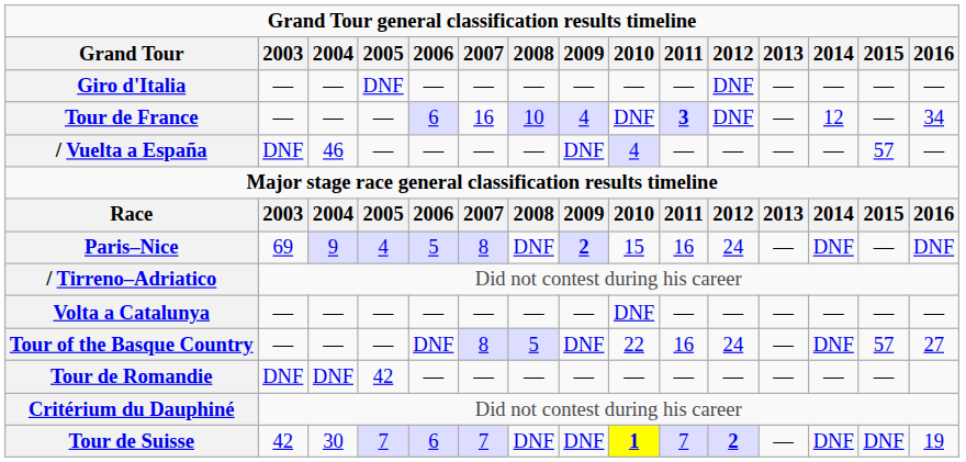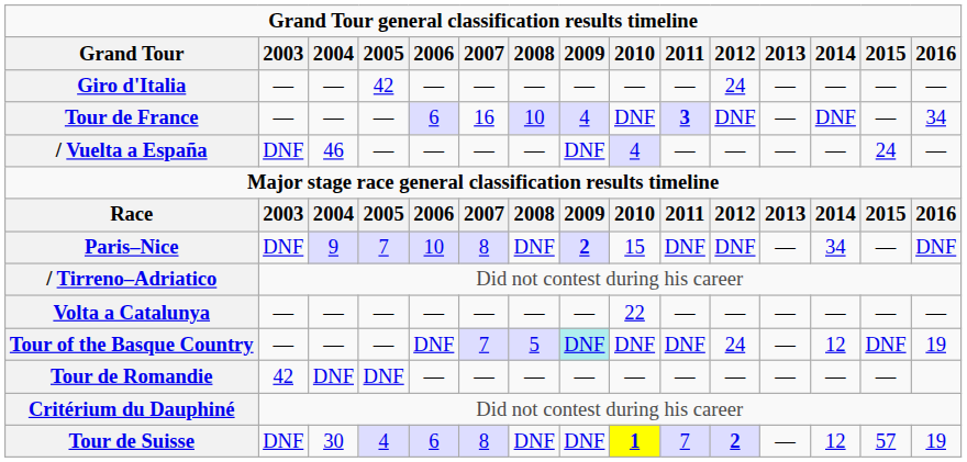 <table class="wikitable plainrowheaders">
 <tr>
 <td colspan="21" style="text-align:center;"><strong>Grand Tour general classification results timeline</strong></td>
 </tr>
 <tr>
 <th scope="col">Grand Tour</th>
 <th scope="col">2003</th>
 <th scope="col">2004</th>
 <th scope="col">2005</th>
 <th scope="col">2006</th>
 <th scope="col">2007</th>
 <th scope="col">2008</th>
 <th scope="col">2009</th>
 <th scope="col">2010</th>
 <th scope="col">2011</th>
 <th scope="col">2012</th>
 <th scope="col">2013</th>
 <th scope="col">2014</th>
 <th scope="col">2015</th>
 <th scope="col">2016</th>
 </tr>
 <tr style="text-align:center;">
 <th scope="row"> <a href='#'>Giro d'Italia</a></th>
 <td>—</td>
 <td>—</td>
-<td><a href='#'>DNF</a></td>
+<td><a href='#'>42</a></td>
 <td>—</td>
 <td>—</td>
 <td>—</td>
 <td>—</td>
 <td>—</td>
 <td>—</td>
-<td><a href='#'>DNF</a></td>
+<td><a href='#'>24</a></td>
 <td>—</td>
 <td>—</td>
 <td>—</td>
 <td>—</td>
 </tr>
 <tr style="text-align:center;">
 <th scope="row"> <a href='#'>Tour de France</a></th>
 <td>—</td>
 <td>—</td>
 <td>—</td>
 <td style="background:#ddf;"><a href='#'>6</a></td>
 <td><a href='#'>16</a></td>
 <td style="background:#ddf;"><a href='#'>10</a></td>
 <td style="background:#ddf;"><a href='#'>4</a></td>
 <td><a href='#'>DNF</a></td>
 <td style="background:#ddf;"><a href='#'><strong>3</strong></a></td>
 <td><a href='#'>DNF</a></td>
 <td>—</td>
-<td><a href='#'>12</a></td>
+<td><a href='#'>DNF</a></td>
 <td>—</td>
 <td><a href='#'>34</a></td>
 </tr>
 <tr style="text-align:center;">
 <th scope="row">/ <a href='#'>Vuelta a España</a></th>
 <td><a href='#'>DNF</a></td>
 <td><a href='#'>46</a></td>
 <td>—</td>
 <td>—</td>
 <td>—</td>
 <td>—</td>
 <td><a href='#'>DNF</a></td>
 <td style="background:#ddf;"><a href='#'>4</a></td>
 <td>—</td>
 <td>—</td>
 <td>—</td>
 <td>—</td>
-<td><a href='#'>57</a></td>
+<td><a href='#'>24</a></td>
 <td>—</td>
 </tr>
 <tr>
 <td colspan="21" style="text-align:center;"><strong>Major stage race general classification results timeline</strong></td>
 </tr>
 <tr>
 <th scope="col">Race</th>
 <th scope="col">2003</th>
 <th scope="col">2004</th>
 <th scope="col">2005</th>
 <th scope="col">2006</th>
 <th scope="col">2007</th>
 <th scope="col">2008</th>
 <th scope="col">2009</th>
 <th scope="col">2010</th>
 <th scope="col">2011</th>
 <th scope="col">2012</th>
 <th scope="col">2013</th>
 <th scope="col">2014</th>
 <th scope="col">2015</th>
 <th scope="col">2016</th>
 </tr>
 <tr align="center">
 <th scope="row"> <a href='#'>Paris–Nice</a></th>
-<td><a href='#'>69</a></td>
+<td><a href='#'>DNF</a></td>
 <td style="background:#ddf;"><a href='#'>9</a></td>
-<td style="background:#ddf;"><a href='#'>4</a></td>
-<td style="background:#ddf;"><a href='#'>5</a></td>
+<td style="background:#ddf;"><a href='#'>7</a></td>
+<td style="background:#ddf;"><a href='#'>10</a></td>
 <td style="background:#ddf;"><a href='#'>8</a></td>
 <td><a href='#'>DNF</a></td>
 <td style="background:#ddf;"><a href='#'><strong>2</strong></a></td>
 <td><a href='#'>15</a></td>
-<td><a href='#'>16</a></td>
-<td><a href='#'>24</a></td>
+<td><a href='#'>DNF</a></td>
+<td><a href='#'>DNF</a></td>
 <td>—</td>
-<td><a href='#'>DNF</a></td>
+<td><a href='#'>34</a></td>
 <td>—</td>
 <td><a href='#'>DNF</a></td>
 </tr>
 <tr align="center">
 <th scope="row">/ <a href='#'>Tirreno–Adriatico</a></th>
 <td style="color:#4d4d4d;" colspan=14>Did not contest during his career</td>
 </tr>
 <tr align="center">
 <th scope="row"> <a href='#'>Volta a Catalunya</a></th>
 <td>—</td>
 <td>—</td>
 <td>—</td>
 <td>—</td>
 <td>—</td>
 <td>—</td>
 <td>—</td>
-<td><a href='#'>DNF</a></td>
+<td><a href='#'>22</a></td>
 <td>—</td>
 <td>—</td>
 <td>—</td>
 <td>—</td>
 <td>—</td>
 <td>—</td>
 </tr>
 <tr align="center">
 <th scope="row"> <a href='#'>Tour of the Basque Country</a></th>
 <td>—</td>
 <td>—</td>
 <td>—</td>
 <td><a href='#'>DNF</a></td>
-<td style="background:#ddf;"><a href='#'>8</a></td>
+<td style="background:#ddf;"><a href='#'>7</a></td>
 <td style="background:#ddf;"><a href='#'>5</a></td>
+<td style="background: paleturquoise;"><a href='#'>DNF</a></td>
 <td><a href='#'>DNF</a></td>
-<td><a href='#'>22</a></td>
-<td><a href='#'>16</a></td>
+<td><a href='#'>DNF</a></td>
 <td><a href='#'>24</a></td>
 <td>—</td>
+<td><a href='#'>12</a></td>
 <td><a href='#'>DNF</a></td>
-<td><a href='#'>57</a></td>
-<td><a href='#'>27</a></td>
+<td><a href='#'>19</a></td>
 </tr>
 <tr align="center">
 <th scope="row"> <a href='#'>Tour de Romandie</a></th>
+<td><a href='#'>42</a></td>
 <td><a href='#'>DNF</a></td>
 <td><a href='#'>DNF</a></td>
-<td><a href='#'>42</a></td>
 <td>—</td>
 <td>—</td>
 <td>—</td>
 <td>—</td>
 <td>—</td>
 <td>—</td>
 <td>—</td>
 <td>—</td>
 <td>—</td>
 <td>—</td>
 </tr>
 <tr align="center">
 <th scope="row"> <a href='#'>Critérium du Dauphiné</a></th>
 <td style="color:#4d4d4d;" colspan=14>Did not contest during his career</td>
 </tr>
 <tr align="center">
 <th scope="row"> <a href='#'>Tour de Suisse</a></th>
-<td><a href='#'>42</a></td>
+<td><a href='#'>DNF</a></td>
 <td><a href='#'>30</a></td>
-<td style="background:#ddf;"><a href='#'>7</a></td>
+<td style="background:#ddf;"><a href='#'>4</a></td>
 <td style="background:#ddf;"><a href='#'>6</a></td>
-<td style="background:#ddf;"><a href='#'>7</a></td>
+<td style="background:#ddf;"><a href='#'>8</a></td>
 <td><a href='#'>DNF</a></td>
 <td><a href='#'>DNF</a></td>
 <td style="background:yellow;"><a href='#'><strong>1</strong></a></td>
 <td style="background:#ddf;"><a href='#'>7</a></td>
 <td style="background:#ddf;"><a href='#'><strong>2</strong></a></td>
 <td>—</td>
-<td><a href='#'>DNF</a></td>
-<td><a href='#'>DNF</a></td>
+<td><a href='#'>12</a></td>
+<td><a href='#'>57</a></td>
 <td><a href='#'>19</a></td>
 </tr>
 </table>
